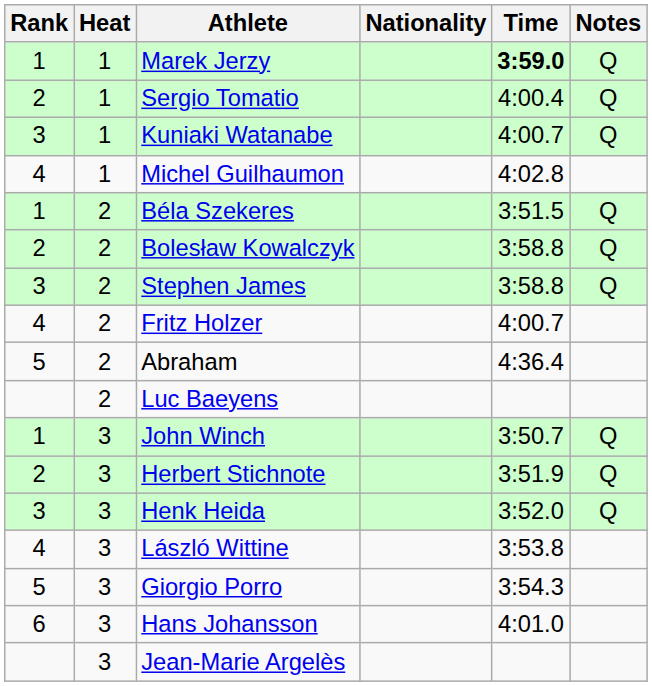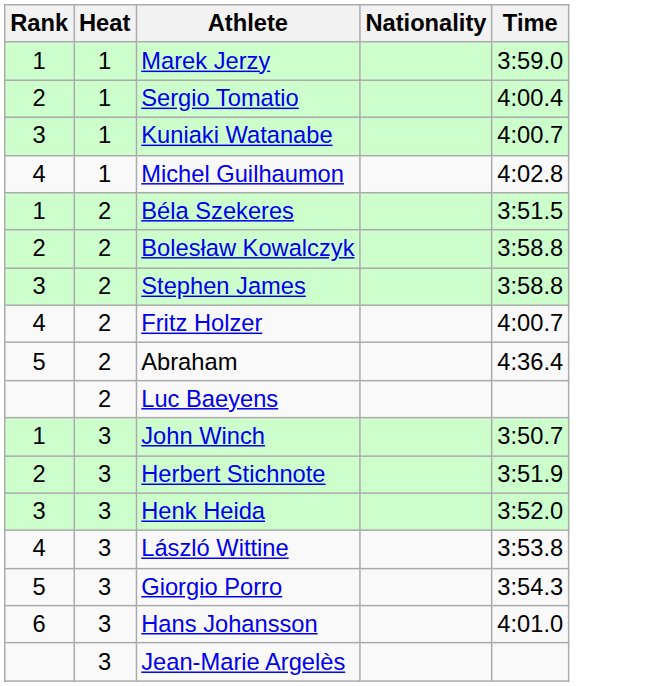 <table class="wikitable sortable" style="text-align:center">
 <tr>
 <th>Rank</th>
 <th>Heat</th>
 <th>Athlete</th>
 <th>Nationality</th>
 <th>Time</th>
-<th>Notes</th>
 </tr>
 <tr bgcolor=ccffcc>
 <td>1</td>
 <td>1</td>
 <td align=left><a href='#'>Marek Jerzy</a></td>
 <td align=left></td>
-<td><strong>3:59.0</strong></td>
-<td>Q</td>
+<td>3:59.0</td>
 </tr>
 <tr bgcolor=ccffcc>
 <td>2</td>
 <td>1</td>
 <td align=left><a href='#'>Sergio Tomatio</a></td>
 <td align=left></td>
 <td>4:00.4</td>
-<td>Q</td>
 </tr>
 <tr bgcolor=ccffcc>
 <td>3</td>
 <td>1</td>
 <td align=left><a href='#'>Kuniaki Watanabe</a></td>
 <td align=left></td>
 <td>4:00.7</td>
-<td>Q</td>
 </tr>
 <tr>
 <td>4</td>
 <td>1</td>
 <td align=left><a href='#'>Michel Guilhaumon</a></td>
 <td align=left></td>
 <td>4:02.8</td>
-<td></td>
 </tr>
 <tr bgcolor=ccffcc>
 <td>1</td>
 <td>2</td>
 <td align=left><a href='#'>Béla Szekeres</a></td>
 <td align=left></td>
 <td>3:51.5</td>
-<td>Q</td>
 </tr>
 <tr bgcolor=ccffcc>
 <td>2</td>
 <td>2</td>
 <td align=left><a href='#'>Bolesław Kowalczyk</a></td>
 <td align=left></td>
 <td>3:58.8</td>
-<td>Q</td>
 </tr>
 <tr bgcolor=ccffcc>
 <td>3</td>
 <td>2</td>
 <td align=left><a href='#'>Stephen James</a></td>
 <td align=left></td>
 <td>3:58.8</td>
-<td>Q</td>
 </tr>
 <tr>
 <td>4</td>
 <td>2</td>
 <td align=left><a href='#'>Fritz Holzer</a></td>
 <td align=left></td>
 <td>4:00.7</td>
-<td></td>
 </tr>
 <tr>
 <td>5</td>
 <td>2</td>
 <td align=left>Abraham</td>
 <td align=left></td>
 <td>4:36.4</td>
-<td></td>
 </tr>
 <tr>
 <td></td>
 <td>2</td>
 <td align=left><a href='#'>Luc Baeyens</a></td>
 <td align=left></td>
-<td></td>
 <td></td>
 </tr>
 <tr bgcolor=ccffcc>
 <td>1</td>
 <td>3</td>
 <td align=left><a href='#'>John Winch</a></td>
 <td align=left></td>
 <td>3:50.7</td>
-<td>Q</td>
 </tr>
 <tr bgcolor=ccffcc>
 <td>2</td>
 <td>3</td>
 <td align=left><a href='#'>Herbert Stichnote</a></td>
 <td align=left></td>
 <td>3:51.9</td>
-<td>Q</td>
 </tr>
 <tr bgcolor=ccffcc>
 <td>3</td>
 <td>3</td>
 <td align=left><a href='#'>Henk Heida</a></td>
 <td align=left></td>
 <td>3:52.0</td>
-<td>Q</td>
 </tr>
 <tr>
 <td>4</td>
 <td>3</td>
 <td align=left><a href='#'>László Wittine</a></td>
 <td align=left></td>
 <td>3:53.8</td>
-<td></td>
 </tr>
 <tr>
 <td>5</td>
 <td>3</td>
 <td align=left><a href='#'>Giorgio Porro</a></td>
 <td align=left></td>
 <td>3:54.3</td>
-<td></td>
 </tr>
 <tr>
 <td>6</td>
 <td>3</td>
 <td align=left><a href='#'>Hans Johansson</a></td>
 <td align=left></td>
 <td>4:01.0</td>
-<td></td>
 </tr>
 <tr>
 <td></td>
 <td>3</td>
 <td align=left><a href='#'>Jean-Marie Argelès</a></td>
 <td align=left></td>
 <td></td>
-<td></td>
 </tr>
 </table>
